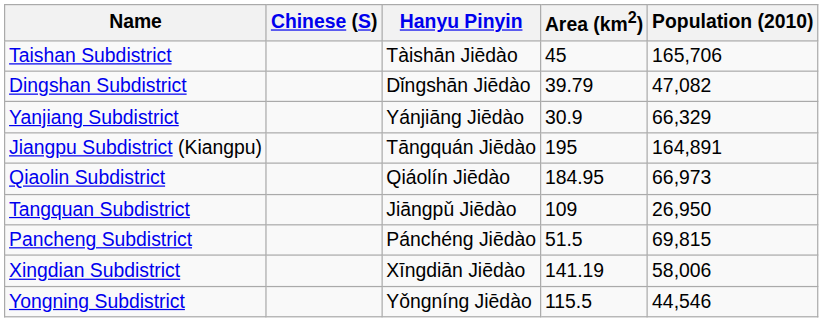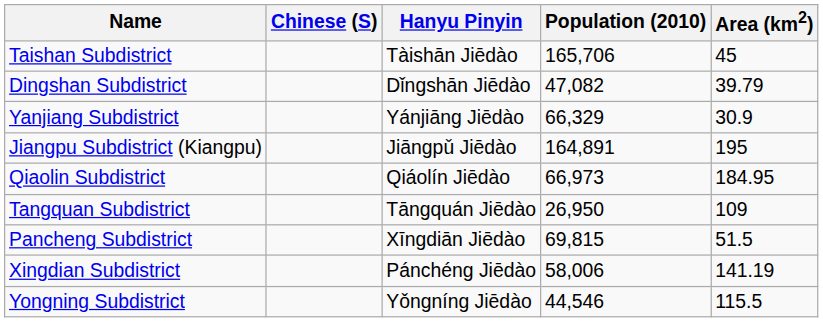 <table class="wikitable">
 <tr>
 <th>Name</th>
 <th><a href='#'>Chinese</a> (<a href='#'>S</a>)</th>
 <th><a href='#'>Hanyu Pinyin</a></th>
+<th>Population (2010)</th>
 <th>Area (km<sup>2</sup>)</th>
-<th>Population (2010)</th>
 </tr>
 <tr>
 <td><a href='#'>Taishan Subdistrict</a></td>
 <td></td>
 <td>Tàishān Jiēdào</td>
+<td>165,706</td>
 <td>45</td>
-<td>165,706</td>
 </tr>
 <tr>
 <td><a href='#'>Dingshan Subdistrict</a></td>
 <td></td>
 <td>Dǐngshān Jiēdào</td>
+<td>47,082</td>
 <td>39.79</td>
-<td>47,082</td>
 </tr>
 <tr>
 <td><a href='#'>Yanjiang Subdistrict</a></td>
 <td></td>
 <td>Yánjiāng Jiēdào</td>
+<td>66,329</td>
 <td>30.9</td>
-<td>66,329</td>
 </tr>
 <tr>
 <td><a href='#'>Jiangpu Subdistrict</a> (Kiangpu)</td>
 <td></td>
-<td>Tāngquán Jiēdào</td>
+<td>Jiāngpǔ Jiēdào</td>
+<td>164,891</td>
 <td>195</td>
-<td>164,891</td>
 </tr>
 <tr>
 <td><a href='#'>Qiaolin Subdistrict</a></td>
 <td></td>
 <td>Qiáolín Jiēdào</td>
+<td>66,973</td>
 <td>184.95</td>
-<td>66,973</td>
 </tr>
 <tr>
 <td><a href='#'>Tangquan Subdistrict</a></td>
 <td></td>
-<td>Jiāngpǔ Jiēdào</td>
+<td>Tāngquán Jiēdào</td>
+<td>26,950</td>
 <td>109</td>
-<td>26,950</td>
 </tr>
 <tr>
 <td><a href='#'>Pancheng Subdistrict</a></td>
 <td></td>
-<td>Pánchéng Jiēdào</td>
+<td>Xīngdiān Jiēdào</td>
+<td>69,815</td>
 <td>51.5</td>
-<td>69,815</td>
 </tr>
 <tr>
 <td><a href='#'>Xingdian Subdistrict</a></td>
 <td></td>
-<td>Xīngdiān Jiēdào</td>
+<td>Pánchéng Jiēdào</td>
+<td>58,006</td>
 <td>141.19</td>
-<td>58,006</td>
 </tr>
 <tr>
 <td><a href='#'>Yongning Subdistrict</a></td>
 <td></td>
 <td>Yǒngníng Jiēdào</td>
+<td>44,546</td>
 <td>115.5</td>
-<td>44,546</td>
 </tr>
 </table>
